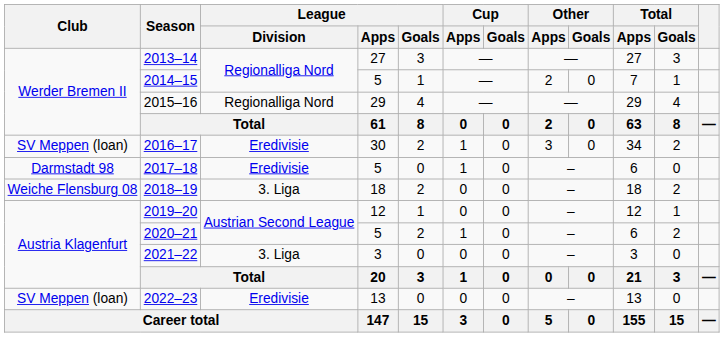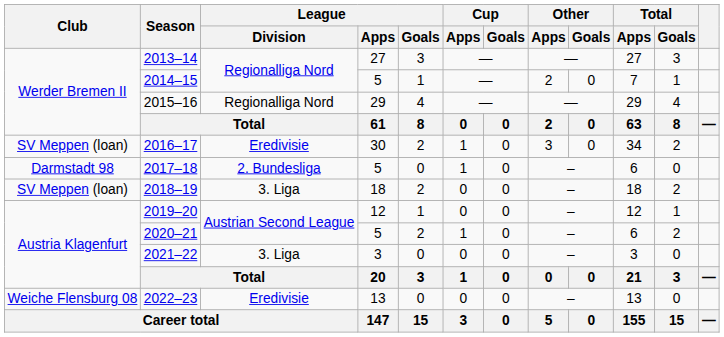 <table class="wikitable" style="text-align:center">
 <tr>
 <th rowspan="2">Club</th>
 <th rowspan="2">Season</th>
 <th colspan="3">League</th>
 <th colspan="2">Cup</th>
 <th colspan="2">Other</th>
 <th colspan="2">Total</th>
 <th rowspan="2"></th>
 </tr>
 <tr>
 <th>Division</th>
 <th>Apps</th>
 <th>Goals</th>
 <th>Apps</th>
 <th>Goals</th>
 <th>Apps</th>
 <th>Goals</th>
 <th>Apps</th>
 <th>Goals</th>
 </tr>
 <tr>
 <td rowspan="4"><a href='#'>Werder Bremen II</a></td>
 <td><a href='#'>2013–14</a></td>
 <td rowspan="2"><a href='#'>Regionalliga Nord</a></td>
 <td>27</td>
 <td>3</td>
 <td colspan="2">—</td>
 <td colspan="2">—</td>
 <td>27</td>
 <td>3</td>
 <td></td>
 </tr>
 <tr>
 <td><a href='#'>2014–15</a></td>
 <td>5</td>
 <td>1</td>
 <td colspan="2">—</td>
 <td>2</td>
 <td>0</td>
 <td>7</td>
 <td>1</td>
 <td></td>
 </tr>
 <tr>
 <td>2015–16</td>
 <td>Regionalliga Nord</td>
 <td>29</td>
 <td>4</td>
 <td colspan="2">—</td>
 <td colspan="2">—</td>
 <td>29</td>
 <td>4</td>
 <td></td>
 </tr>
 <tr>
 <th colspan="2">Total</th>
 <th>61</th>
 <th>8</th>
 <th>0</th>
 <th>0</th>
 <th>2</th>
 <th>0</th>
 <th>63</th>
 <th>8</th>
 <th>—</th>
 </tr>
 <tr>
 <td><a href='#'>SV Meppen</a> (loan)</td>
 <td><a href='#'>2016–17</a></td>
 <td><a href='#'>Eredivisie</a></td>
 <td>30</td>
 <td>2</td>
 <td>1</td>
 <td>0</td>
 <td>3</td>
 <td>0</td>
 <td>34</td>
 <td>2</td>
 <td></td>
 </tr>
 <tr>
 <td><a href='#'>Darmstadt 98</a></td>
 <td><a href='#'>2017–18</a></td>
-<td><a href='#'>Eredivisie</a></td>
+<td><a href='#'>2. Bundesliga</a></td>
 <td>5</td>
 <td>0</td>
 <td>1</td>
 <td>0</td>
 <td colspan="2">–</td>
 <td>6</td>
 <td>0</td>
 <td></td>
 </tr>
 <tr>
-<td><a href='#'>Weiche Flensburg 08</a></td>
+<td><a href='#'>SV Meppen</a> (loan)</td>
 <td><a href='#'>2018–19</a></td>
 <td>3. Liga</td>
 <td>18</td>
 <td>2</td>
 <td>0</td>
 <td>0</td>
 <td colspan="2">–</td>
 <td>18</td>
 <td>2</td>
 <td></td>
 </tr>
 <tr>
 <td rowspan="4"><a href='#'>Austria Klagenfurt</a></td>
 <td><a href='#'>2019–20</a></td>
 <td rowspan="2"><a href='#'>Austrian Second League</a></td>
 <td>12</td>
 <td>1</td>
 <td>0</td>
 <td>0</td>
 <td colspan="2">–</td>
 <td>12</td>
 <td>1</td>
 <td></td>
 </tr>
 <tr>
 <td><a href='#'>2020–21</a></td>
 <td>5</td>
 <td>2</td>
 <td>1</td>
 <td>0</td>
 <td colspan="2">–</td>
 <td>6</td>
 <td>2</td>
 <td></td>
 </tr>
 <tr>
 <td><a href='#'>2021–22</a></td>
 <td>3. Liga</td>
 <td>3</td>
 <td>0</td>
 <td>0</td>
 <td>0</td>
 <td colspan="2">–</td>
 <td>3</td>
 <td>0</td>
 <td></td>
 </tr>
 <tr>
 <th colspan="2">Total</th>
 <th>20</th>
 <th>3</th>
 <th>1</th>
 <th>0</th>
 <th>0</th>
 <th>0</th>
 <th>21</th>
 <th>3</th>
 <th>—</th>
 </tr>
 <tr>
-<td><a href='#'>SV Meppen</a> (loan)</td>
+<td><a href='#'>Weiche Flensburg 08</a></td>
 <td><a href='#'>2022–23</a></td>
 <td><a href='#'>Eredivisie</a></td>
 <td>13</td>
 <td>0</td>
 <td>0</td>
 <td>0</td>
 <td colspan="2">–</td>
 <td>13</td>
 <td>0</td>
 <td></td>
 </tr>
 <tr>
 <th colspan="3">Career total</th>
 <th>147</th>
 <th>15</th>
 <th>3</th>
 <th>0</th>
 <th>5</th>
 <th>0</th>
 <th>155</th>
 <th>15</th>
 <th>—</th>
 </tr>
 </table>
